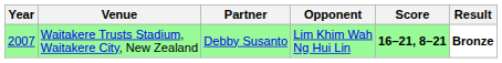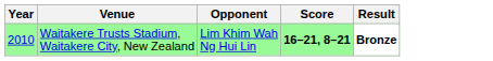 <table class="sortable wikitable" style="font-size: 90%;">
 <tr>
 <th>Year</th>
 <th>Venue</th>
-<th>Partner</th>
 <th>Opponent</th>
 <th>Score</th>
 <th>Result</th>
 </tr>
 <tr style="background:#98FB98">
-<td align="centr"><a href='#'>2007</a></td>
+<td align="centr"><a href='#'>2010</a></td>
 <td align="left"><a href='#'>Waitakere Trusts Stadium</a>,<br><a href='#'>Waitakere City</a>, New Zealand</td>
-<td align="left"> <a href='#'>Debby Susanto</a></td>
 <td align="left"> <a href='#'>Lim Khim Wah</a><br> <a href='#'>Ng Hui Lin</a></td>
 <td align="left"><strong>16–21, 8–21</strong></td>
 <td style="text-align:left; background:white"> <strong>Bronze</strong></td>
 </tr>
 </table>
